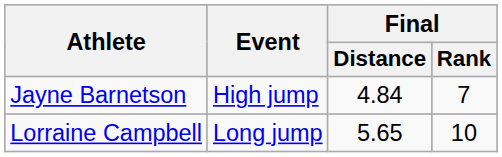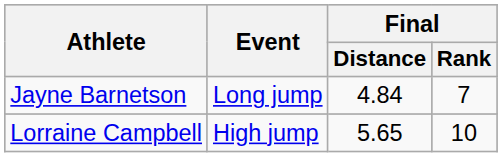 <table class="wikitable" style="font-size:90%">
 <tr>
 <th rowspan="2">Athlete</th>
 <th rowspan="2">Event</th>
 <th colspan="2">Final</th>
 </tr>
 <tr style="font-size:95%">
 <th>Distance</th>
 <th>Rank</th>
 </tr>
 <tr align=center>
 <td align=left><a href='#'>Jayne Barnetson</a></td>
-<td align=left><a href='#'>High jump</a></td>
+<td align=left><a href='#'>Long jump</a></td>
 <td>4.84</td>
 <td>7</td>
 </tr>
 <tr align=center>
 <td align=left><a href='#'>Lorraine Campbell</a></td>
-<td align=left><a href='#'>Long jump</a></td>
+<td align=left><a href='#'>High jump</a></td>
 <td>5.65</td>
 <td>10</td>
 </tr>
 </table>
